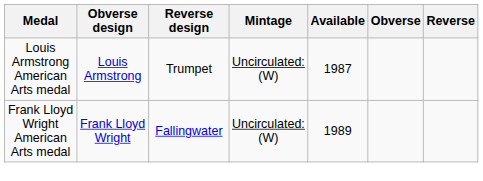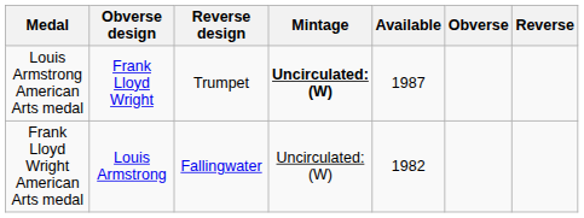 <table class="wikitable">
 <tr>
 <th width="25%">Medal</th>
 <th width="25%">Obverse design</th>
 <th width="25%">Reverse design</th>
 <th width="15%">Mintage</th>
 <th width="10%">Available</th>
 <th>Obverse</th>
 <th>Reverse</th>
 </tr>
 <tr>
 <td align="center">Louis Armstrong American Arts medal</td>
-<td align="center"><a href='#'>Louis Armstrong</a></td>
+<td align="center"><a href='#'>Frank Lloyd Wright</a></td>
 <td align="center">Trumpet</td>
-<td align="center"><u>Uncirculated:</u><br> (W)</td>
+<td align="center"><strong><u>Uncirculated:</u><br> (W)</strong></td>
 <td align="center">1987</td>
 <td></td>
 <td></td>
 </tr>
 <tr>
 <td align="center">Frank Lloyd Wright American Arts medal</td>
-<td align="center"><a href='#'>Frank Lloyd Wright</a></td>
+<td align="center"><a href='#'>Louis Armstrong</a></td>
 <td align="center"><a href='#'>Fallingwater</a></td>
 <td align="center"><u>Uncirculated:</u><br> (W)</td>
-<td align="center">1989</td>
+<td align="center">1982</td>
 <td></td>
 <td></td>
 </tr>
 </table>
